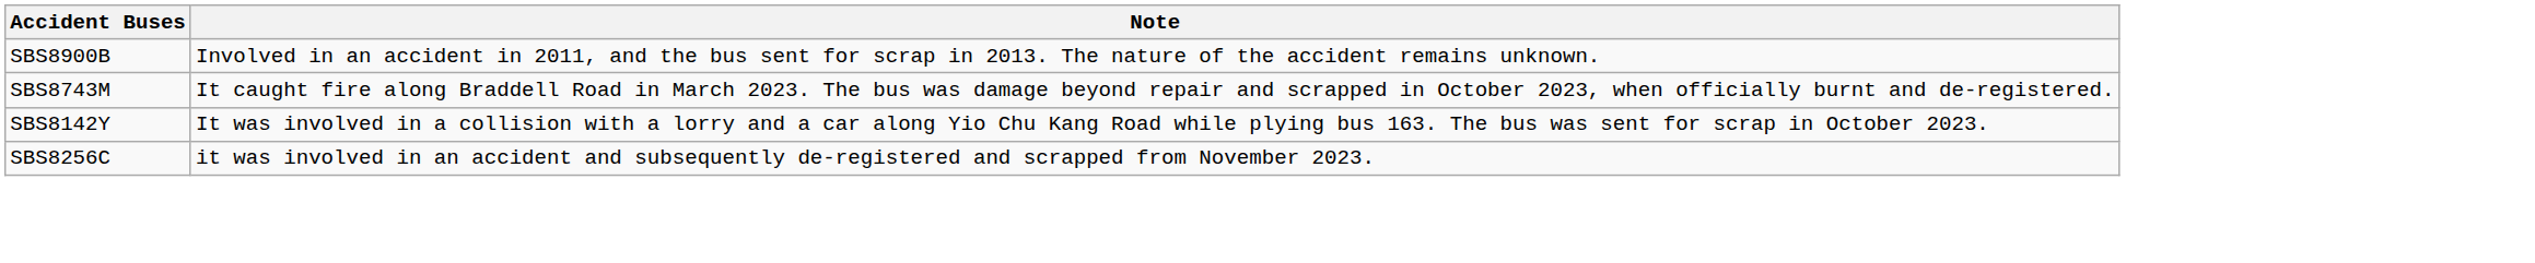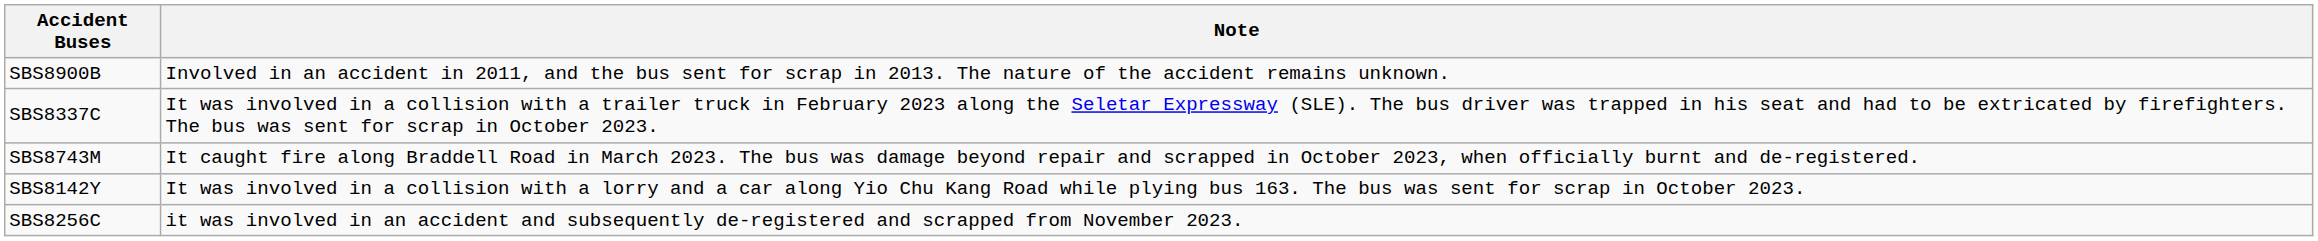 <table class="wikitable">
 <tr>
 <th>Accident Buses</th>
 <th>Note</th>
 </tr>
 <tr>
 <td>SBS8900B</td>
 <td>Involved in an accident in 2011, and the bus sent for scrap in 2013. The nature of the accident remains unknown.</td>
+</tr>
+<tr>
+<td>SBS8337C</td>
+<td>It was involved in a collision with a trailer truck in February 2023 along the <a href='#'>Seletar Expressway</a> (SLE). The bus driver was trapped in his seat and had to be extricated by firefighters. The bus was sent for scrap in October 2023.</td>
 </tr>
 <tr>
 <td>SBS8743M</td>
 <td>It caught fire along Braddell Road in March 2023. The bus was damage beyond repair and scrapped in October 2023, when officially burnt and de-registered.</td>
 </tr>
 <tr>
 <td>SBS8142Y</td>
 <td>It was involved in a collision with a lorry and a car along Yio Chu Kang Road while plying bus 163. The bus was sent for scrap in October 2023.</td>
 </tr>
 <tr>
 <td>SBS8256C</td>
 <td>it was involved in an accident and subsequently de-registered and scrapped from November 2023.</td>
 </tr>
 </table>
